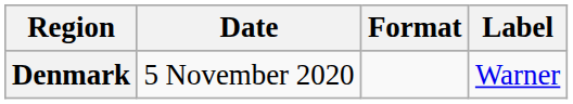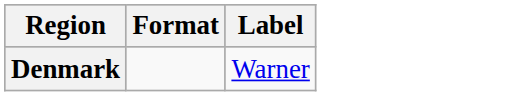 <table class="wikitable plainrowheaders">
 <tr>
 <th>Region</th>
-<th>Date</th>
 <th>Format</th>
 <th>Label</th>
 </tr>
 <tr>
 <th scope="row">Denmark</th>
-<td>5 November 2020</td>
 <td></td>
 <td><a href='#'>Warner</a></td>
 </tr>
 </table>
